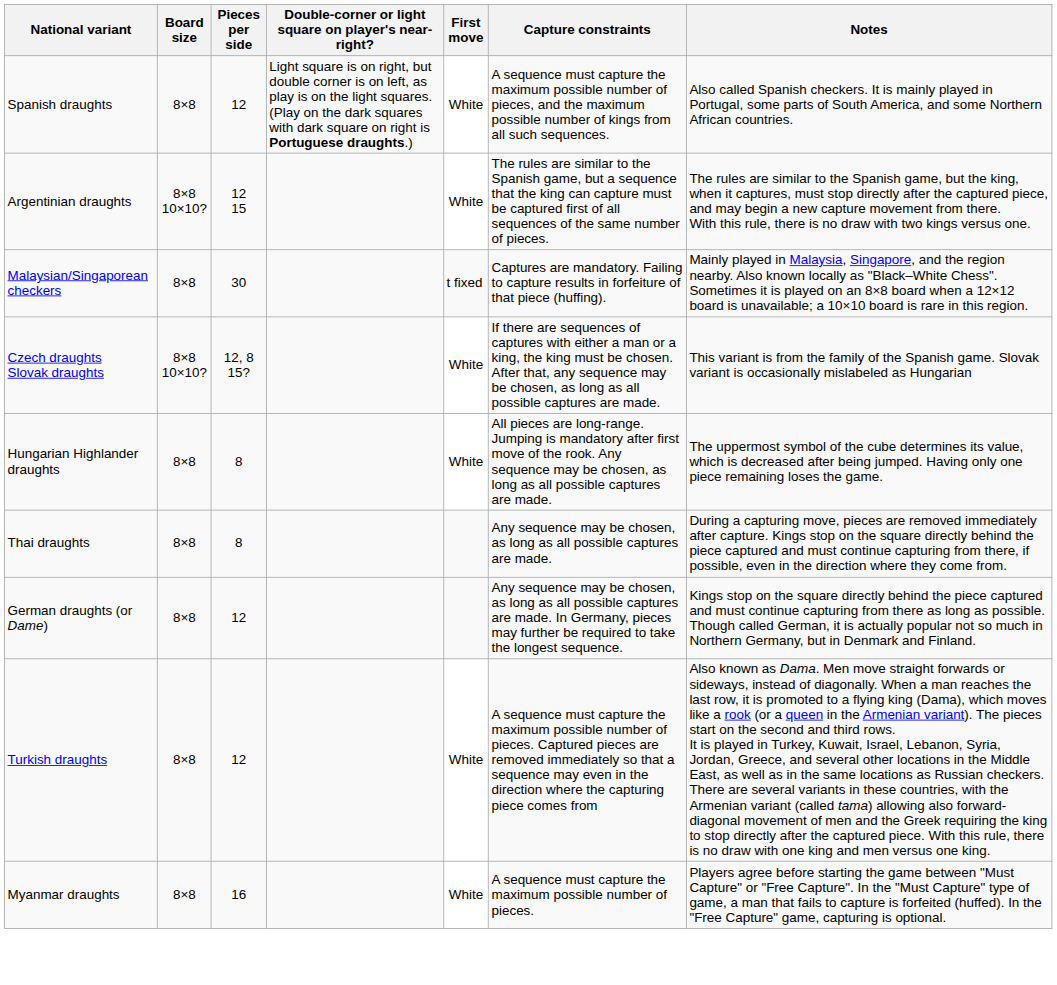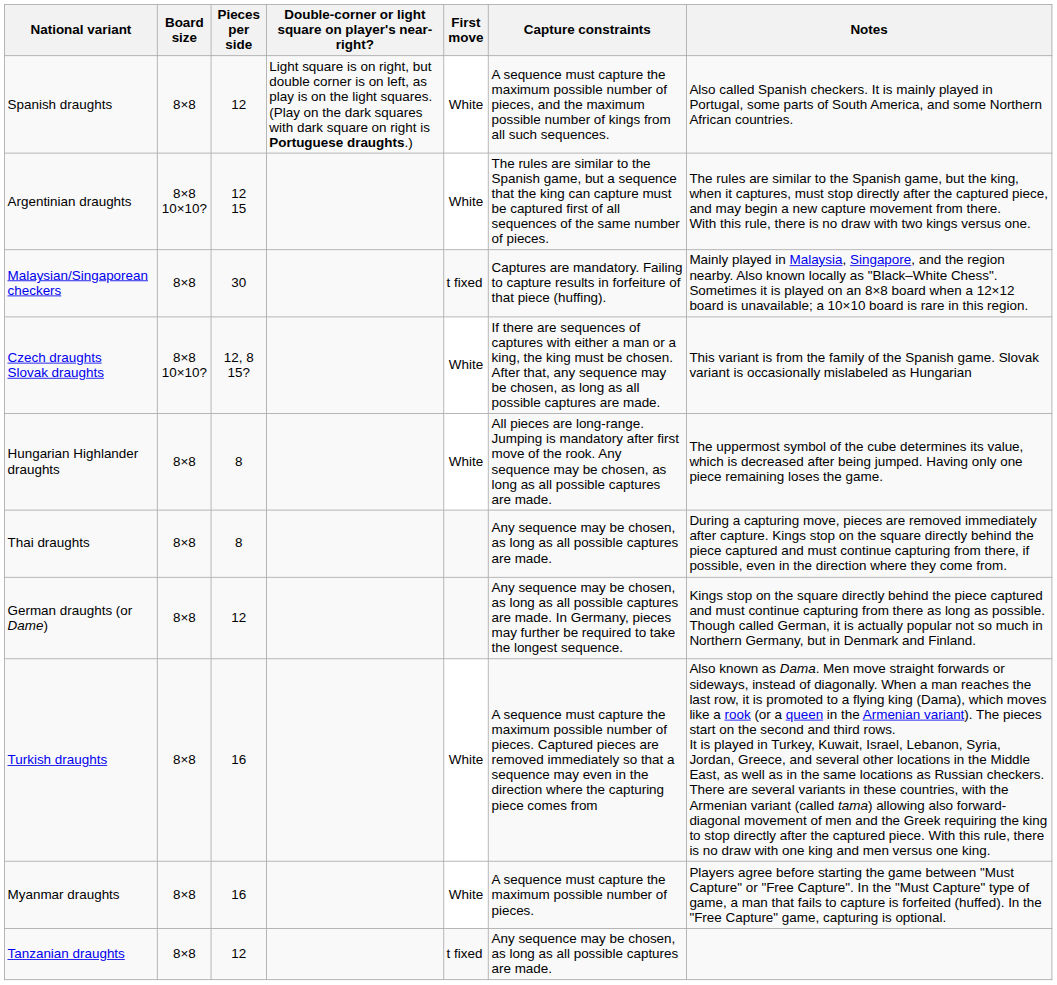 <table class="wikitable">
 <tr>
 <th>National variant</th>
 <th>Board size</th>
 <th>Pieces per side</th>
 <th>Double-corner or light square on player's near-right?</th>
 <th>First move</th>
 <th>Capture constraints</th>
 <th>Notes</th>
 </tr>
 <tr>
 <td>Spanish draughts</td>
 <td style="text-align:center;">8×8</td>
 <td style="text-align:center;">12</td>
 <td>Light square is on right, but double corner is on left, as play is on the light squares. (Play on the dark squares with dark square on right is <strong>Portuguese draughts</strong>.)</td>
 <td style="background-color:#ffffff;text-align:center;">White</td>
 <td>A sequence must capture the maximum possible number of pieces, and the maximum possible number of kings from all such sequences.</td>
 <td>Also called Spanish checkers. It is mainly played in Portugal, some parts of South America, and some Northern African countries.</td>
 </tr>
 <tr>
 <td>Argentinian draughts</td>
 <td style="text-align:center;">8×8<br>10×10?</td>
 <td style="text-align:center;">12<br>15</td>
 <td></td>
 <td style="background-color:#ffffff;text-align:center;">White</td>
 <td>The rules are similar to the Spanish game, but a sequence that the king can capture must be captured first of all sequences of the same number of pieces.</td>
 <td>The rules are similar to the Spanish game, but the king, when it captures, must stop directly after the captured piece, and may begin a new capture movement from there.<br>With this rule, there is no draw with two kings versus one.</td>
 </tr>
 <tr>
 <td><a href='#'>Malaysian/Singaporean checkers</a></td>
 <td style="text-align:center;">8×8</td>
 <td style="text-align:center;">30</td>
 <td></td>
 <td>t fixed</td>
 <td>Captures are mandatory. Failing to capture results in forfeiture of that piece (huffing).</td>
 <td>Mainly played in <a href='#'>Malaysia</a>, <a href='#'>Singapore</a>, and the region nearby. Also known locally as "Black–White Chess". Sometimes it is played on an 8×8 board when a 12×12 board is unavailable; a 10×10 board is rare in this region.</td>
 </tr>
 <tr>
 <td><a href='#'>Czech draughts</a><br><a href='#'>Slovak draughts</a></td>
 <td style="text-align:center;">8×8<br>10×10?</td>
 <td style="text-align:center;">12, 8<br>15?</td>
 <td></td>
 <td style="background-color:#ffffff;text-align:center;">White</td>
 <td>If there are sequences of captures with either a man or a king, the king must be chosen. After that, any sequence may be chosen, as long as all possible captures are made.</td>
 <td>This variant is from the family of the Spanish game. Slovak variant is occasionally mislabeled as Hungarian</td>
 </tr>
 <tr>
 <td>Hungarian Highlander draughts</td>
 <td style="text-align:center;">8×8</td>
 <td style="text-align:center;">8</td>
 <td></td>
 <td style="background-color:#ffffff;text-align:center;">White</td>
 <td>All pieces are long-range. Jumping is mandatory after first move of the rook. Any sequence may be chosen, as long as all possible captures are made.</td>
 <td>The uppermost symbol of the cube determines its value, which is decreased after being jumped. Having only one piece remaining loses the game.</td>
 </tr>
 <tr>
 <td>Thai draughts</td>
 <td style="text-align:center;">8×8</td>
 <td style="text-align:center;">8</td>
 <td></td>
 <td></td>
 <td>Any sequence may be chosen, as long as all possible captures are made.</td>
 <td>During a capturing move, pieces are removed immediately after capture. Kings stop on the square directly behind the piece captured and must continue capturing from there, if possible, even in the direction where they come from.</td>
 </tr>
 <tr>
 <td>German draughts (or <em>Dame</em>)</td>
 <td style="text-align:center;">8×8</td>
 <td style="text-align:center;">12</td>
 <td></td>
 <td></td>
 <td>Any sequence may be chosen, as long as all possible captures are made. In Germany, pieces may further be required to take the longest sequence.</td>
 <td>Kings stop on the square directly behind the piece captured and must continue capturing from there as long as possible.<br>Though called German, it is actually   popular not so much in Northern Germany, but in Denmark and Finland.</td>
 </tr>
 <tr>
 <td><a href='#'>Turkish draughts</a></td>
 <td style="text-align:center;">8×8</td>
-<td style="text-align:center;">12</td>
+<td style="text-align:center;">16</td>
 <td></td>
 <td style="background-color:#ffffff;text-align:center;">White</td>
 <td>A sequence must capture the maximum possible number of pieces. Captured pieces are removed immediately so that a sequence may even in the direction where the capturing piece comes from</td>
 <td>Also known as <em>Dama</em>. Men move straight forwards or sideways, instead of diagonally. When a man reaches the last row, it is promoted to a flying king (Dama), which moves like a <a href='#'>rook</a> (or a <a href='#'>queen</a> in the <a href='#'>Armenian variant</a>). The pieces start on the second and third rows.<br>It is played in Turkey, Kuwait, Israel, Lebanon, Syria, Jordan, Greece, and several other locations in the Middle East, as well as in the same locations as Russian checkers. There are several variants in these countries, with the Armenian variant (called <em>tama</em>) allowing also forward-diagonal movement of men and the Greek requiring the king to stop directly after the captured piece. With this rule, there is no draw with one king and men versus one king.</td>
 </tr>
 <tr>
 <td>Myanmar draughts</td>
 <td style="text-align:center;">8×8</td>
 <td style="text-align:center;">16</td>
 <td></td>
 <td style="background-color:#ffffff;text-align:center;">White</td>
 <td>A sequence must capture the maximum possible number of pieces.</td>
 <td>Players agree before starting the game between "Must Capture" or "Free Capture". In the "Must Capture" type of game, a man that fails to capture is forfeited (huffed). In the "Free Capture" game, capturing is optional.</td>
 </tr>
+<tr>
+<td><a href='#'>Tanzanian draughts</a></td>
+<td style="text-align:center;">8×8</td>
+<td style="text-align:center;">12</td>
+<td></td>
+<td>t fixed</td>
+<td>Any sequence may be chosen, as long as all possible captures are made.</td>
+<td></td>
+</tr>
 </table>
